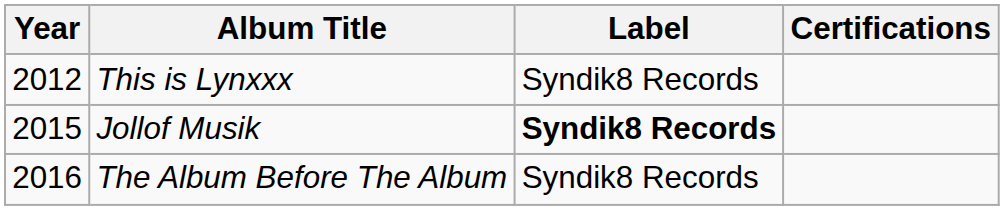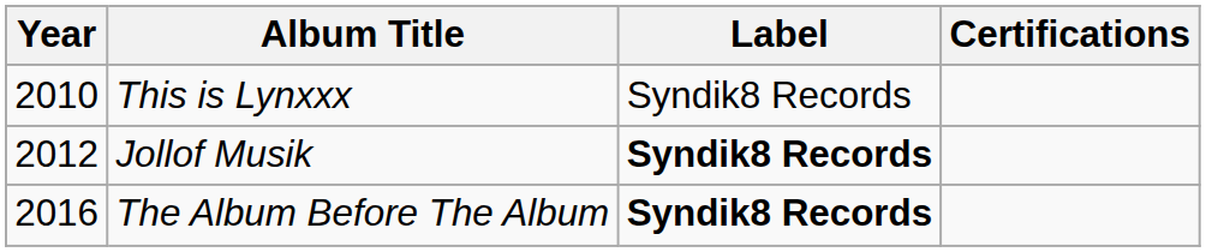 <table class="wikitable sortable">
 <tr>
 <th>Year</th>
 <th>Album Title</th>
 <th>Label</th>
 <th class="unsortable">Certifications</th>
 </tr>
 <tr>
-<td>2012</td>
+<td>2010</td>
 <td><em>This is Lynxxx</em></td>
 <td>Syndik8 Records</td>
 <td></td>
 </tr>
 <tr>
-<td>2015</td>
+<td>2012</td>
 <td><em>Jollof Musik</em></td>
 <td><strong>Syndik8 Records</strong></td>
 <td></td>
 </tr>
 <tr>
 <td>2016</td>
 <td><em>The Album Before The Album</em></td>
-<td>Syndik8 Records</td>
+<td><strong>Syndik8 Records</strong></td>
 <td></td>
 </tr>
 </table>
